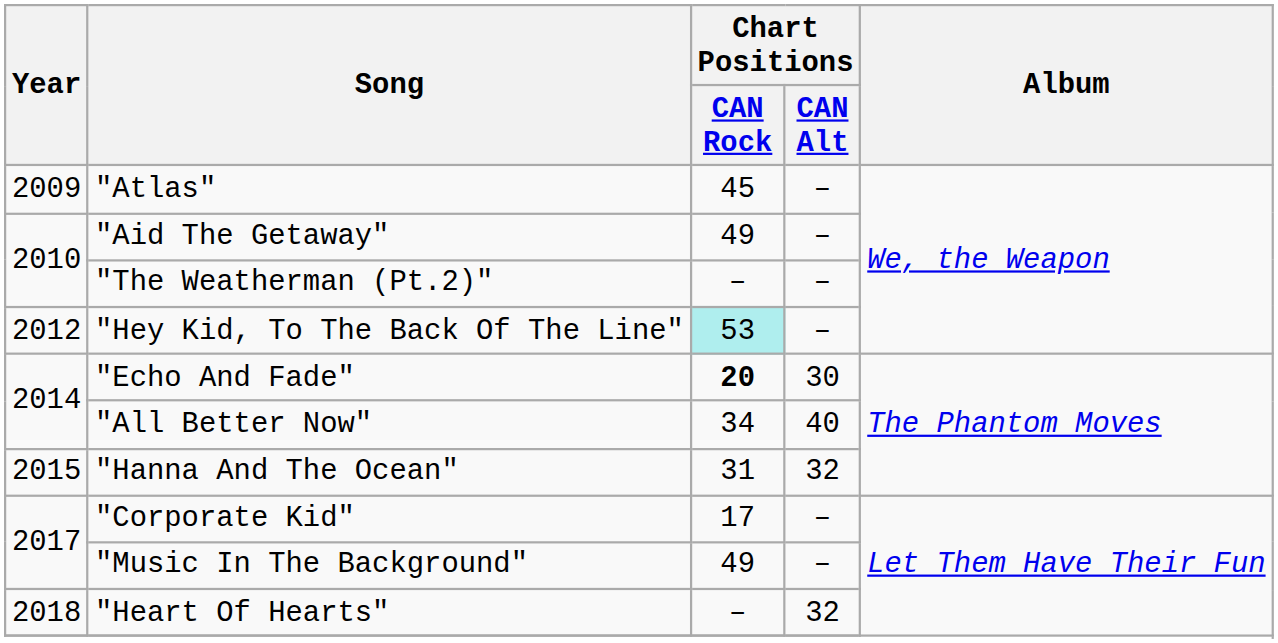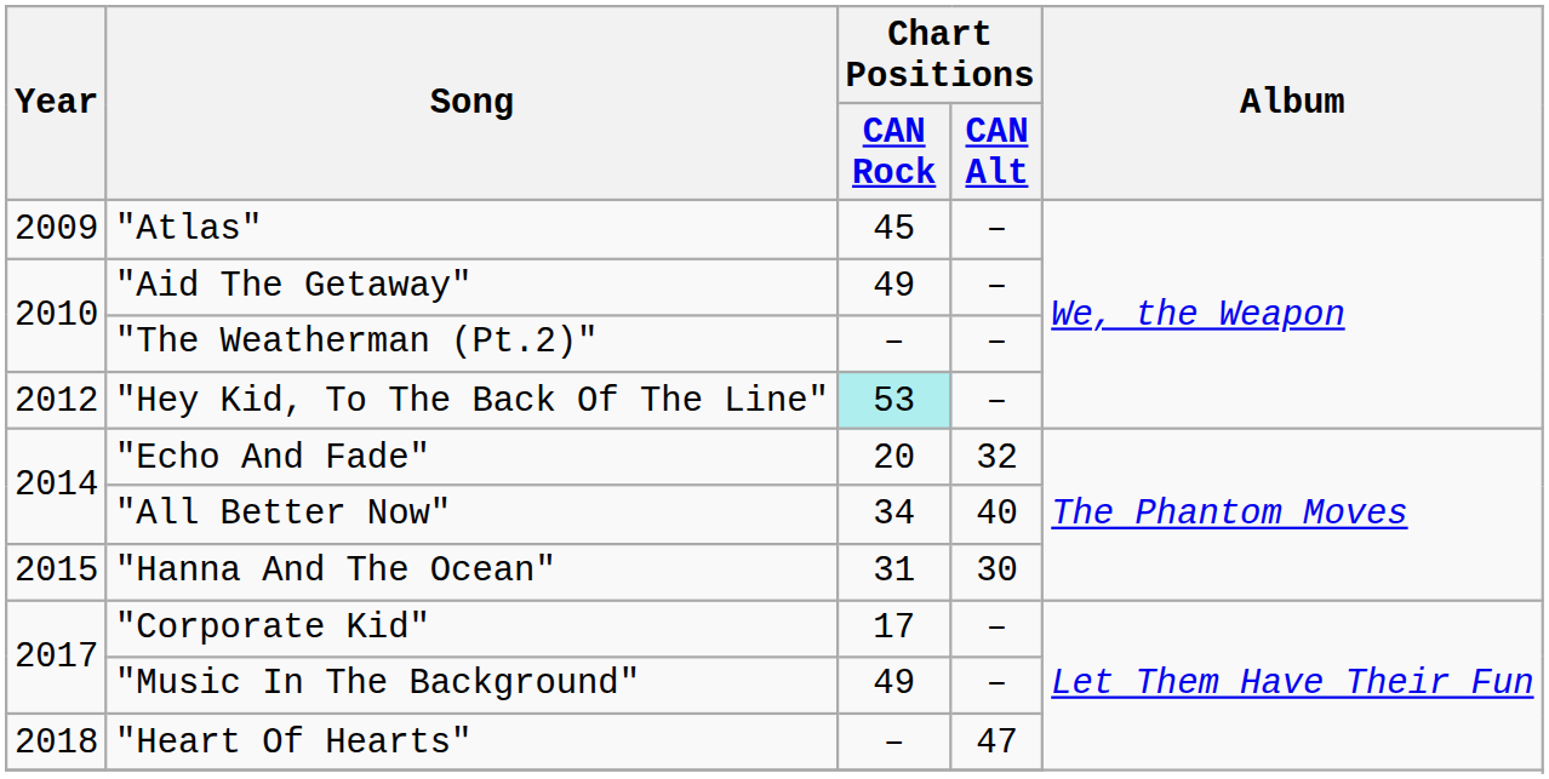 <table class="wikitable">
 <tr>
 <th rowspan="2">Year</th>
 <th rowspan="2">Song</th>
 <th colspan="2">Chart<br>Positions</th>
 <th rowspan="2">Album</th>
 </tr>
 <tr>
 <th width="24"><a href='#'>CAN<br>Rock</a></th>
 <th width="24"><a href='#'>CAN<br>Alt</a></th>
 </tr>
 <tr>
 <td align="center" rowspan="1">2009</td>
 <td>"Atlas"</td>
 <td align="center">45</td>
 <td align="center">–</td>
 <td rowspan="4"><em><a href='#'>We, the Weapon</a></em></td>
 </tr>
 <tr>
 <td align="center" rowspan="2">2010</td>
 <td>"Aid The Getaway"</td>
 <td align="center">49</td>
 <td align="center">–</td>
 </tr>
 <tr>
 <td>"The Weatherman (Pt.2)"</td>
 <td align="center">–</td>
 <td align="center">–</td>
 </tr>
 <tr>
 <td align="center" rowspan="1">2012</td>
 <td>"Hey Kid, To The Back Of The Line"</td>
 <td align="center" style="background: paleturquoise;">53</td>
 <td align="center">–</td>
 </tr>
 <tr>
 <td align="center" rowspan="2">2014</td>
 <td>"Echo And Fade"</td>
-<td align="center"><strong>20</strong></td>
-<td align="center">30</td>
+<td align="center">20</td>
+<td align="center">32</td>
 <td rowspan="3"><em><a href='#'>The Phantom Moves</a></em></td>
 </tr>
 <tr>
 <td>"All Better Now"</td>
 <td align="center">34</td>
 <td align="center">40</td>
 </tr>
 <tr>
 <td align="center" rowspan="1">2015</td>
 <td>"Hanna And The Ocean"</td>
 <td align="center">31</td>
-<td align="center">32</td>
+<td align="center">30</td>
 </tr>
 <tr>
 <td align="center" rowspan="2">2017</td>
 <td>"Corporate Kid"</td>
 <td align="center">17</td>
 <td align="center">–</td>
 <td rowspan="4"><em><a href='#'>Let Them Have Their Fun</a></em></td>
 </tr>
 <tr>
 <td>"Music In The Background"</td>
 <td align="center">49</td>
 <td align="center">–</td>
 </tr>
 <tr>
 <td align="center" rowspan="1">2018</td>
 <td>"Heart Of Hearts"</td>
 <td align="center">–</td>
-<td align="center">32</td>
+<td align="center">47</td>
 </tr>
 <tr>
 </tr>
 </table>
